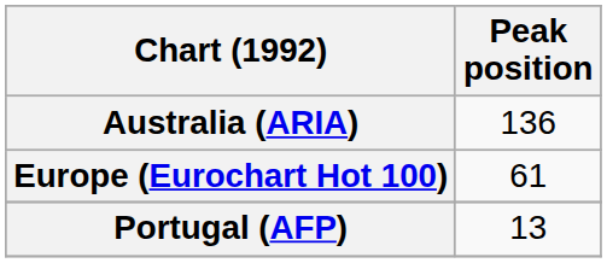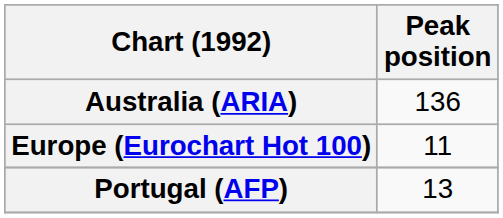 <table class="wikitable sortable plainrowheaders" style="text-align:center">
 <tr>
 <th>Chart (1992)</th>
 <th>Peak<br>position</th>
 </tr>
 <tr>
 <th scope="row">Australia (<a href='#'>ARIA</a>)</th>
 <td align="center">136</td>
 </tr>
 <tr>
 <th scope="row">Europe (<a href='#'>Eurochart Hot 100</a>)</th>
-<td>61</td>
+<td>11</td>
 </tr>
 <tr>
 </tr>
 <tr>
 <th scope="row">Portugal (<a href='#'>AFP</a>)</th>
 <td>13</td>
 </tr>
 <tr>
 </tr>
 </table>
